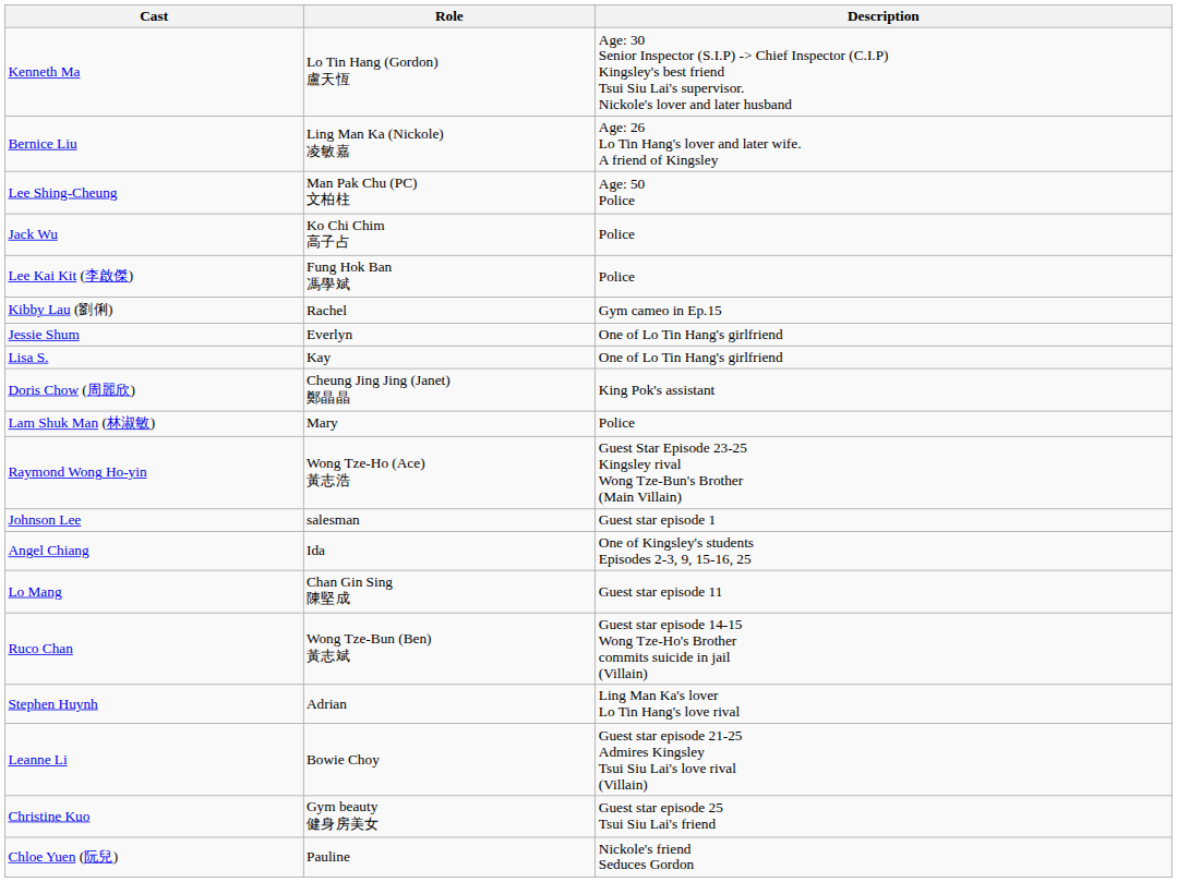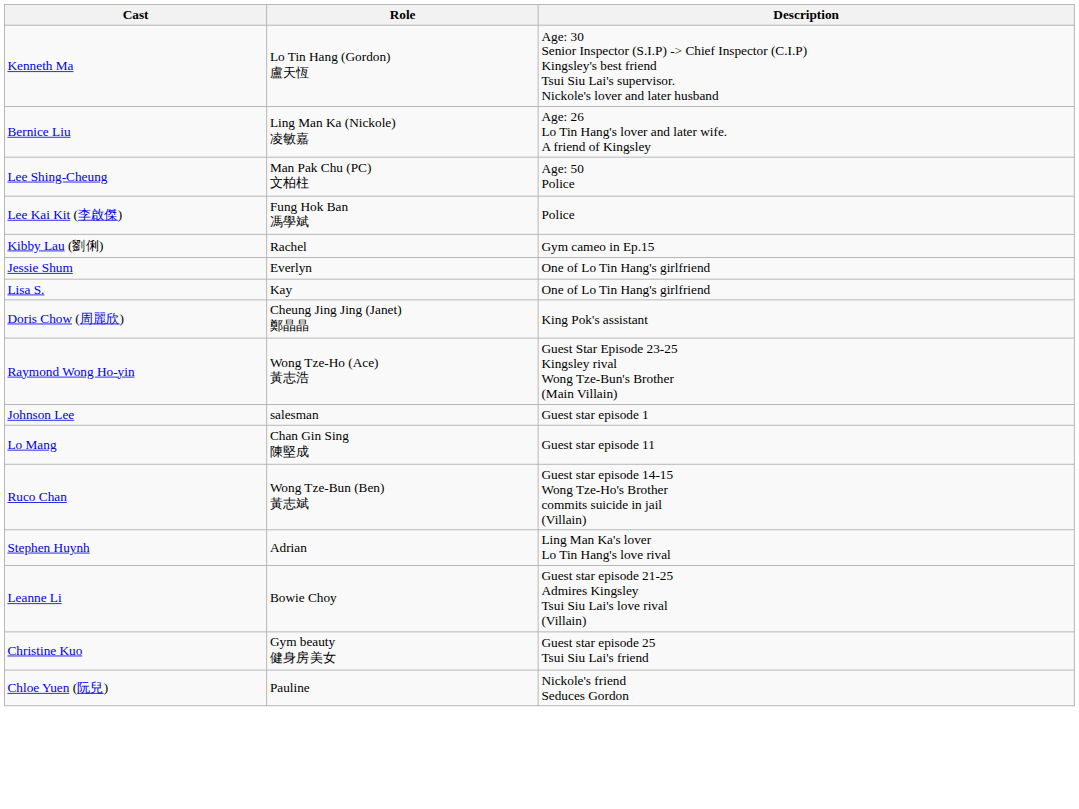 <table class="wikitable" width="65%">
 <tr>
 <th>Cast</th>
 <th>Role</th>
 <th>Description</th>
 </tr>
 <tr>
 <td><a href='#'>Kenneth Ma</a></td>
 <td>Lo Tin Hang (Gordon) <br> 盧天恆</td>
 <td>Age: 30 <br> Senior Inspector (S.I.P) -> Chief Inspector (C.I.P) <br> Kingsley's best friend <br> Tsui Siu Lai's supervisor. <br> Nickole's lover and later husband</td>
 </tr>
 <tr>
 <td><a href='#'>Bernice Liu</a></td>
 <td>Ling Man Ka (Nickole) <br> 凌敏嘉</td>
 <td>Age: 26 <br> Lo Tin Hang's lover and later wife. <br> A friend of Kingsley</td>
 </tr>
 <tr>
 <td><a href='#'>Lee Shing-Cheung</a></td>
 <td>Man Pak Chu (PC) <br> 文柏柱</td>
 <td>Age: 50 <br> Police</td>
-</tr>
-<tr>
-<td><a href='#'>Jack Wu</a></td>
-<td>Ko Chi Chim  <br> 高子占</td>
-<td>Police</td>
 </tr>
 <tr>
 <td><a href='#'>Lee Kai Kit</a> (<a href='#'>李啟傑</a>)</td>
 <td>Fung Hok Ban <br> 馮學斌</td>
 <td>Police</td>
 </tr>
 <tr>
 <td><a href='#'>Kibby Lau</a> (劉俐)</td>
 <td>Rachel</td>
 <td>Gym cameo in Ep.15</td>
 </tr>
 <tr>
 <td><a href='#'>Jessie Shum</a></td>
 <td>Everlyn</td>
 <td>One of Lo Tin Hang's girlfriend</td>
 </tr>
 <tr>
 <td><a href='#'>Lisa S.</a></td>
 <td>Kay</td>
 <td>One of Lo Tin Hang's girlfriend</td>
 </tr>
 <tr>
 <td><a href='#'>Doris Chow</a> (<a href='#'>周麗欣</a>)</td>
 <td>Cheung Jing Jing (Janet) <br> 鄭晶晶</td>
 <td>King Pok's assistant</td>
 </tr>
 <tr>
-<td><a href='#'>Lam Shuk Man</a> (<a href='#'>林淑敏</a>)</td>
-<td>Mary</td>
-<td>Police</td>
-</tr>
-<tr>
 <td><a href='#'>Raymond Wong Ho-yin</a></td>
 <td>Wong Tze-Ho (Ace) <br> 黃志浩</td>
 <td>Guest Star Episode 23-25 <br> Kingsley rival <br> Wong Tze-Bun's Brother <br> (Main Villain)</td>
 </tr>
 <tr>
 <td><a href='#'>Johnson Lee</a></td>
 <td>salesman</td>
 <td>Guest star episode 1</td>
-</tr>
-<tr>
-<td><a href='#'>Angel Chiang</a></td>
-<td>Ida</td>
-<td>One of Kingsley's students <br> Episodes 2-3, 9, 15-16, 25</td>
 </tr>
 <tr>
 <td><a href='#'>Lo Mang</a></td>
 <td>Chan Gin Sing <br> 陳堅成</td>
 <td>Guest star episode 11</td>
 </tr>
 <tr>
 <td><a href='#'>Ruco Chan</a></td>
 <td>Wong Tze-Bun (Ben) <br> 黃志斌</td>
 <td>Guest star episode 14-15 <br> Wong Tze-Ho's Brother <br> commits suicide in jail <br> (Villain)</td>
 </tr>
 <tr>
 <td><a href='#'>Stephen Huynh</a></td>
 <td>Adrian</td>
 <td>Ling Man Ka's lover <br> Lo Tin Hang's love rival</td>
 </tr>
 <tr>
 <td><a href='#'>Leanne Li</a></td>
 <td>Bowie Choy</td>
 <td>Guest star episode 21-25 <br> Admires Kingsley <br> Tsui Siu Lai's love rival <br> (Villain)</td>
 </tr>
 <tr>
 <td><a href='#'>Christine Kuo</a></td>
 <td>Gym beauty <br> 健身房美女</td>
 <td>Guest star episode 25 <br> Tsui Siu Lai's friend</td>
 </tr>
 <tr>
 <td><a href='#'>Chloe Yuen</a> (<a href='#'>阮兒</a>)</td>
 <td>Pauline</td>
 <td>Nickole's friend <br> Seduces Gordon</td>
 </tr>
 </table>
